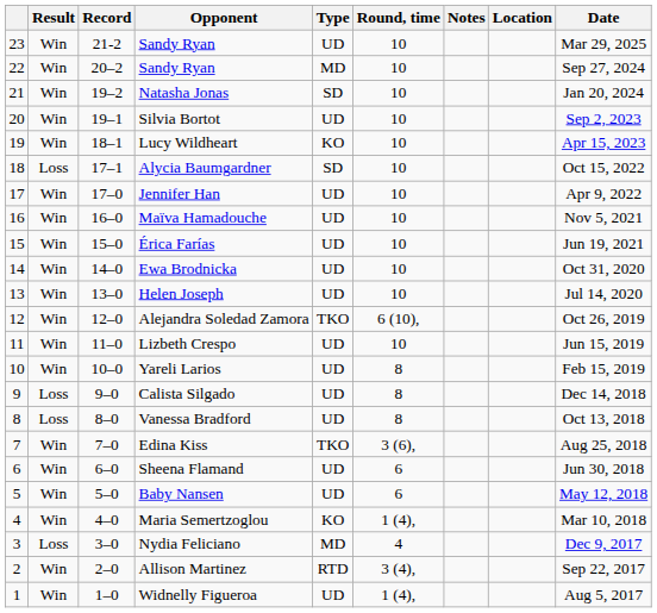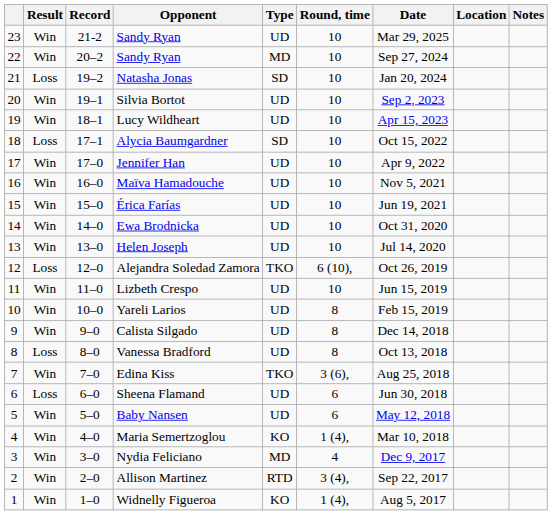 <table class=wikitable style=text-align:center>
 <tr>
 <th></th>
 <th>Result</th>
 <th>Record</th>
 <th>Opponent</th>
 <th>Type</th>
 <th>Round, time</th>
+<th>Date</th>
+<th>Location</th>
 <th>Notes</th>
-<th>Location</th>
-<th>Date</th>
 </tr>
 <tr>
 <td>23</td>
 <td>Win</td>
 <td>21-2</td>
 <td align=left><a href='#'>Sandy Ryan</a></td>
 <td>UD</td>
 <td>10</td>
+<td>Mar 29, 2025</td>
 <td align=left></td>
 <td align=left></td>
-<td>Mar 29, 2025</td>
 </tr>
 <tr>
 <td>22</td>
 <td>Win</td>
 <td>20–2</td>
 <td align=left><a href='#'>Sandy Ryan</a></td>
 <td>MD</td>
 <td>10</td>
+<td>Sep 27, 2024</td>
 <td align=left></td>
 <td align=left></td>
-<td>Sep 27, 2024</td>
 </tr>
 <tr>
 <td>21</td>
-<td>Win</td>
+<td>Loss</td>
 <td>19–2</td>
 <td align=left><a href='#'>Natasha Jonas</a></td>
 <td>SD</td>
 <td>10</td>
+<td>Jan 20, 2024</td>
 <td align=left></td>
 <td align=left></td>
-<td>Jan 20, 2024</td>
 </tr>
 <tr>
 <td>20</td>
 <td>Win</td>
 <td>19–1</td>
 <td align=left>Silvia Bortot</td>
 <td>UD</td>
 <td>10</td>
+<td><a href='#'>Sep 2, 2023</a></td>
+<td align=left></td>
 <td></td>
-<td align=left></td>
-<td><a href='#'>Sep 2, 2023</a></td>
 </tr>
 <tr>
 <td>19</td>
 <td>Win</td>
 <td>18–1</td>
 <td align=left>Lucy Wildheart</td>
-<td>KO</td>
+<td>UD</td>
 <td>10</td>
+<td><a href='#'>Apr 15, 2023</a></td>
 <td align=left></td>
 <td align=left></td>
-<td><a href='#'>Apr 15, 2023</a></td>
 </tr>
 <tr>
 <td>18</td>
 <td>Loss</td>
 <td>17–1</td>
 <td align=left><a href='#'>Alycia Baumgardner</a></td>
 <td>SD</td>
 <td>10</td>
+<td>Oct 15, 2022</td>
 <td align=left></td>
 <td align=left></td>
-<td>Oct 15, 2022</td>
 </tr>
 <tr>
 <td>17</td>
 <td>Win</td>
 <td>17–0</td>
 <td align=left><a href='#'>Jennifer Han</a></td>
 <td>UD</td>
 <td>10</td>
+<td>Apr 9, 2022</td>
 <td align=left></td>
 <td align=left></td>
-<td>Apr 9, 2022</td>
 </tr>
 <tr>
 <td>16</td>
 <td>Win</td>
 <td>16–0</td>
 <td align=left><a href='#'>Maïva Hamadouche</a></td>
 <td>UD</td>
 <td>10</td>
+<td>Nov 5, 2021</td>
 <td align=left></td>
 <td align=left></td>
-<td>Nov 5, 2021</td>
 </tr>
 <tr>
 <td>15</td>
 <td>Win</td>
 <td>15–0</td>
 <td align=left><a href='#'>Érica Farías</a></td>
 <td>UD</td>
 <td>10</td>
+<td>Jun 19, 2021</td>
 <td align=left></td>
 <td align=left></td>
-<td>Jun 19, 2021</td>
 </tr>
 <tr>
 <td>14</td>
 <td>Win</td>
 <td>14–0</td>
 <td align=left><a href='#'>Ewa Brodnicka</a></td>
 <td>UD</td>
 <td>10</td>
+<td>Oct 31, 2020</td>
 <td align=left></td>
 <td align=left></td>
-<td>Oct 31, 2020</td>
 </tr>
 <tr>
 <td>13</td>
 <td>Win</td>
 <td>13–0</td>
 <td align=left><a href='#'>Helen Joseph</a></td>
 <td>UD</td>
 <td>10</td>
+<td>Jul 14, 2020</td>
 <td align=left></td>
 <td align=left></td>
-<td>Jul 14, 2020</td>
 </tr>
 <tr>
 <td>12</td>
-<td>Win</td>
+<td>Loss</td>
 <td>12–0</td>
 <td align=left>Alejandra Soledad Zamora</td>
 <td>TKO</td>
 <td>6 (10), </td>
+<td>Oct 26, 2019</td>
 <td align=left></td>
 <td align=left></td>
-<td>Oct 26, 2019</td>
 </tr>
 <tr>
 <td>11</td>
 <td>Win</td>
 <td>11–0</td>
 <td align=left>Lizbeth Crespo</td>
 <td>UD</td>
 <td>10</td>
+<td>Jun 15, 2019</td>
 <td align=left></td>
 <td align=left></td>
-<td>Jun 15, 2019</td>
 </tr>
 <tr>
 <td>10</td>
 <td>Win</td>
 <td>10–0</td>
 <td align=left>Yareli Larios</td>
 <td>UD</td>
 <td>8</td>
+<td>Feb 15, 2019</td>
 <td align=left></td>
 <td align=left></td>
-<td>Feb 15, 2019</td>
 </tr>
 <tr>
 <td>9</td>
-<td>Loss</td>
+<td>Win</td>
 <td>9–0</td>
 <td align=left>Calista Silgado</td>
 <td>UD</td>
 <td>8</td>
+<td>Dec 14, 2018</td>
 <td align=left></td>
 <td align=left></td>
-<td>Dec 14, 2018</td>
 </tr>
 <tr>
 <td>8</td>
 <td>Loss</td>
 <td>8–0</td>
 <td align=left>Vanessa Bradford</td>
 <td>UD</td>
 <td>8</td>
+<td>Oct 13, 2018</td>
 <td align=left></td>
 <td align=left></td>
-<td>Oct 13, 2018</td>
 </tr>
 <tr>
 <td>7</td>
 <td>Win</td>
 <td>7–0</td>
 <td align=left>Edina Kiss</td>
 <td>TKO</td>
 <td>3 (6), </td>
+<td>Aug 25, 2018</td>
 <td align=left></td>
 <td align=left></td>
-<td>Aug 25, 2018</td>
 </tr>
 <tr>
 <td>6</td>
-<td>Win</td>
+<td>Loss</td>
 <td>6–0</td>
 <td align=left>Sheena Flamand</td>
 <td>UD</td>
 <td>6</td>
+<td>Jun 30, 2018</td>
 <td align=left></td>
 <td align=left></td>
-<td>Jun 30, 2018</td>
 </tr>
 <tr>
 <td>5</td>
 <td>Win</td>
 <td>5–0</td>
 <td align=left><a href='#'>Baby Nansen</a></td>
 <td>UD</td>
 <td>6</td>
+<td><a href='#'>May 12, 2018</a></td>
 <td align=left></td>
 <td align=left></td>
-<td><a href='#'>May 12, 2018</a></td>
 </tr>
 <tr>
 <td>4</td>
 <td>Win</td>
 <td>4–0</td>
 <td align=left>Maria Semertzoglou</td>
 <td>KO</td>
 <td>1 (4), </td>
+<td>Mar 10, 2018</td>
 <td align=left></td>
 <td align=left></td>
-<td>Mar 10, 2018</td>
 </tr>
 <tr>
 <td>3</td>
-<td>Loss</td>
+<td>Win</td>
 <td>3–0</td>
 <td align=left>Nydia Feliciano</td>
 <td>MD</td>
 <td>4</td>
+<td><a href='#'>Dec 9, 2017</a></td>
 <td align=left></td>
 <td align=left></td>
-<td><a href='#'>Dec 9, 2017</a></td>
 </tr>
 <tr>
 <td>2</td>
 <td>Win</td>
 <td>2–0</td>
 <td align=left>Allison Martinez</td>
 <td>RTD</td>
 <td>3 (4), </td>
+<td>Sep 22, 2017</td>
 <td align=left></td>
 <td align=left></td>
-<td>Sep 22, 2017</td>
 </tr>
 <tr>
 <td>1</td>
 <td>Win</td>
 <td>1–0</td>
 <td align=left>Widnelly Figueroa</td>
-<td>UD</td>
+<td>KO</td>
 <td>1 (4), </td>
+<td>Aug 5, 2017</td>
 <td align=left></td>
 <td align=left></td>
-<td>Aug 5, 2017</td>
 </tr>
 </table>
